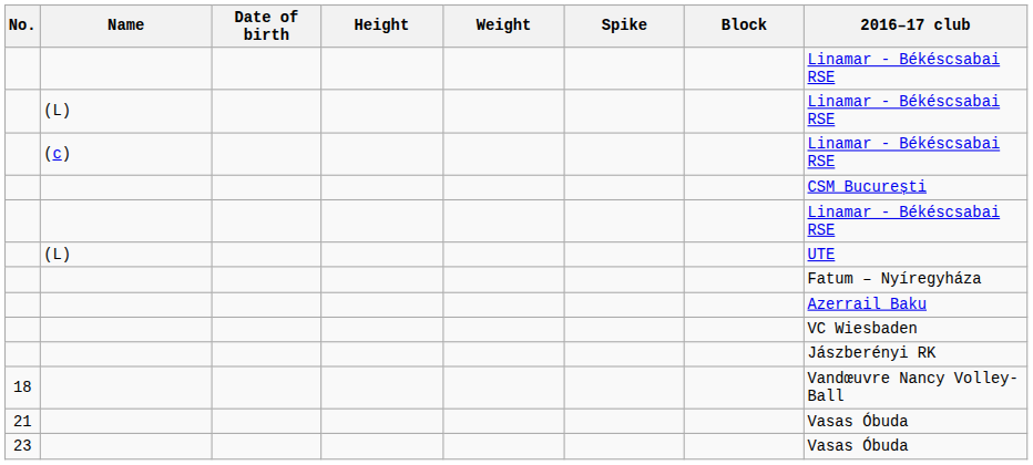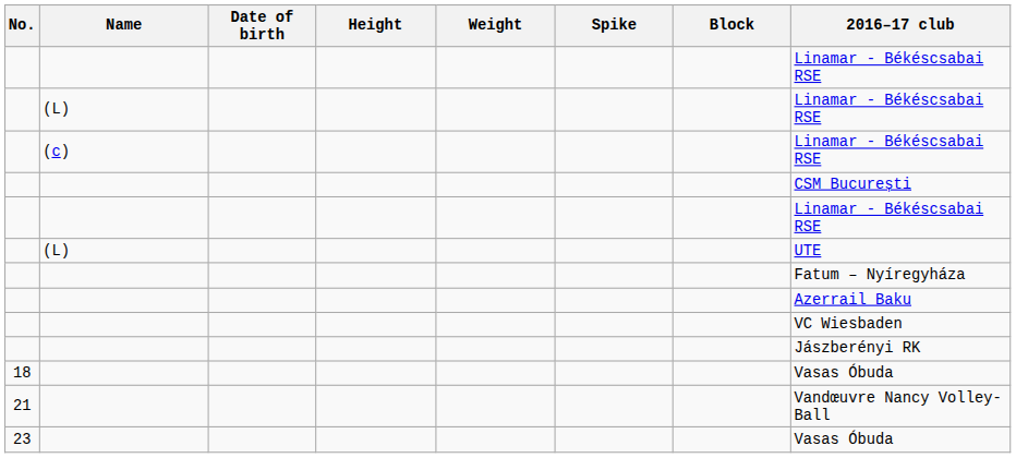 <table class="wikitable sortable" style="font-size:100%; text-align:center;">
 <tr>
 <th>No.</th>
 <th style="width:14em">Name</th>
 <th style="width:8em">Date of birth</th>
 <th style="width:9em">Height</th>
 <th style="width:9em">Weight</th>
 <th style="width:9em">Spike</th>
 <th style="width:9em">Block</th>
 <th style="width:17em">2016–17 club</th>
 </tr>
 <tr>
 <td></td>
 <td align=left></td>
 <td align=right></td>
 <td></td>
 <td></td>
 <td></td>
 <td></td>
 <td align=left> <a href='#'>Linamar - Békéscsabai RSE</a></td>
 </tr>
 <tr>
 <td></td>
 <td align=left> (L)</td>
 <td align=right></td>
 <td></td>
 <td></td>
 <td></td>
 <td></td>
 <td align=left> <a href='#'>Linamar - Békéscsabai RSE</a></td>
 </tr>
 <tr>
 <td></td>
 <td align=left> (<a href='#'>c</a>)</td>
 <td align=right></td>
 <td></td>
 <td></td>
 <td></td>
 <td></td>
 <td align=left> <a href='#'>Linamar - Békéscsabai RSE</a></td>
 </tr>
 <tr>
 <td></td>
 <td align=left></td>
 <td align=right></td>
 <td></td>
 <td></td>
 <td></td>
 <td></td>
 <td align=left> <a href='#'>CSM București</a></td>
 </tr>
 <tr>
 <td></td>
 <td align=left></td>
 <td align=right></td>
 <td></td>
 <td></td>
 <td></td>
 <td></td>
 <td align=left> <a href='#'>Linamar - Békéscsabai RSE</a></td>
 </tr>
 <tr>
 <td></td>
 <td align=left> (L)</td>
 <td align=right></td>
 <td></td>
 <td></td>
 <td></td>
 <td></td>
 <td align=left> <a href='#'>UTE</a></td>
 </tr>
 <tr>
 <td></td>
 <td align=left></td>
 <td align=right></td>
 <td></td>
 <td></td>
 <td></td>
 <td></td>
 <td align=left> Fatum – Nyíregyháza</td>
 </tr>
 <tr>
 <td></td>
 <td align=left></td>
 <td align=right></td>
 <td></td>
 <td></td>
 <td></td>
 <td></td>
 <td align=left> <a href='#'>Azerrail Baku</a></td>
 </tr>
 <tr>
 <td></td>
 <td align=left></td>
 <td align=right></td>
 <td></td>
 <td></td>
 <td></td>
 <td></td>
 <td align=left> VC Wiesbaden</td>
 </tr>
 <tr>
 <td></td>
 <td align=left></td>
 <td align=right></td>
 <td></td>
 <td></td>
 <td></td>
 <td></td>
 <td align=left> Jászberényi RK</td>
 </tr>
 <tr>
 <td>18</td>
 <td align=left></td>
 <td align=right></td>
 <td></td>
 <td></td>
 <td></td>
 <td></td>
-<td align=left> Vandœuvre Nancy Volley-Ball</td>
+<td align=left> Vasas Óbuda</td>
 </tr>
 <tr>
 <td>21</td>
 <td align=left></td>
 <td align=right></td>
 <td></td>
 <td></td>
 <td></td>
 <td></td>
-<td align=left> Vasas Óbuda</td>
+<td align=left> Vandœuvre Nancy Volley-Ball</td>
 </tr>
 <tr>
 <td>23</td>
 <td align=left></td>
 <td align=right></td>
 <td></td>
 <td></td>
 <td></td>
 <td></td>
 <td align=left> Vasas Óbuda</td>
 </tr>
 </table>
